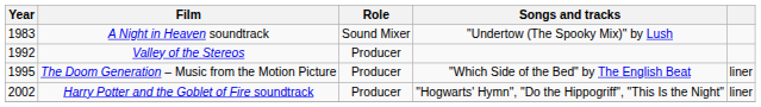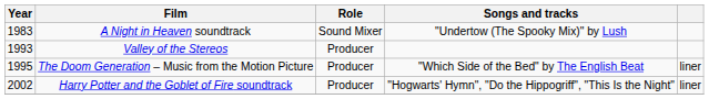 <table class="wikitable plainrowheaders" style="text-align:center;">
 <tr>
 <th scope="col" rowspan="1">Year</th>
 <th scope="col" rowspan="1">Film</th>
 <th scope="col" rowspan="1">Role</th>
 <th scope="col" rowspan="1">Songs and tracks</th>
 <th scope="col" rowspan="1" class="unsortable"></th>
 </tr>
 <tr>
 <td>1983</td>
 <td><em><a href='#'>A Night in Heaven</a></em> soundtrack</td>
 <td>Sound Mixer</td>
 <td>"Undertow (The Spooky Mix)" by <a href='#'>Lush</a></td>
 <td></td>
 </tr>
 <tr>
-<td>1992</td>
+<td>1993</td>
 <td><em><a href='#'>Valley of the Stereos</a></em></td>
 <td>Producer</td>
 <td></td>
 <td></td>
 </tr>
 <tr>
 <td>1995</td>
 <td><em><a href='#'>The Doom Generation</a></em> – Music from the Motion Picture</td>
 <td>Producer</td>
 <td>"Which Side of the Bed" by  <a href='#'>The English Beat</a></td>
 <td>liner</td>
 </tr>
 <tr>
 <td>2002</td>
 <td><a href='#'><em>Harry Potter and the Goblet of Fire</em> soundtrack</a></td>
 <td>Producer</td>
 <td>"Hogwarts' Hymn", "Do the Hippogriff", "This Is the Night"</td>
 <td>liner</td>
 </tr>
 <tr>
 </tr>
 </table>
